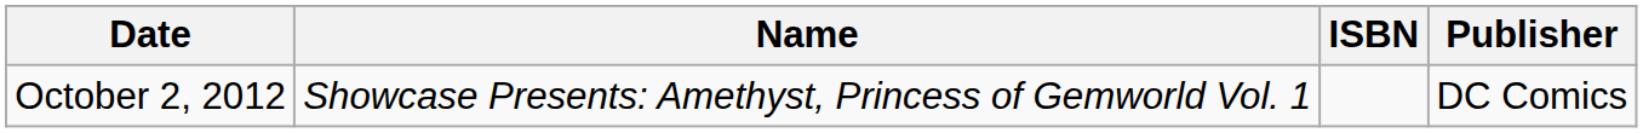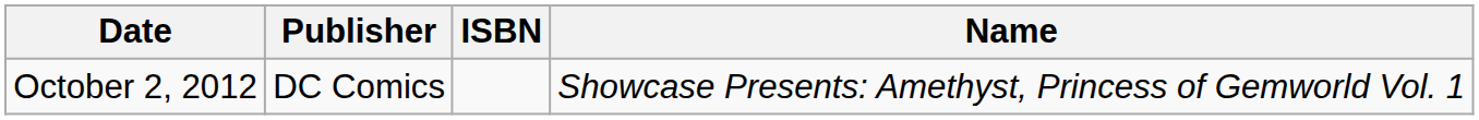 <table class="wikitable">
 <tr>
 <th>Date</th>
+<th>Publisher</th>
+<th>ISBN</th>
 <th>Name</th>
-<th>ISBN</th>
-<th>Publisher</th>
 </tr>
 <tr>
 <td>October 2, 2012</td>
+<td>DC Comics</td>
+<td></td>
 <td><em>Showcase Presents: Amethyst, Princess of Gemworld Vol. 1</em></td>
-<td></td>
-<td>DC Comics</td>
 </tr>
 </table>
